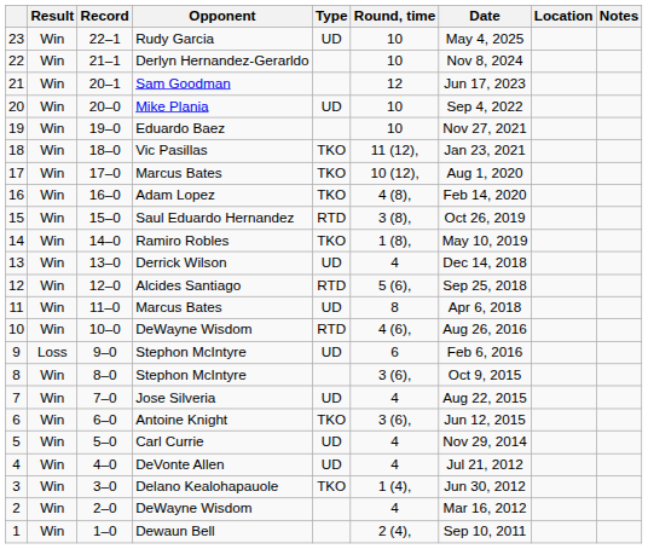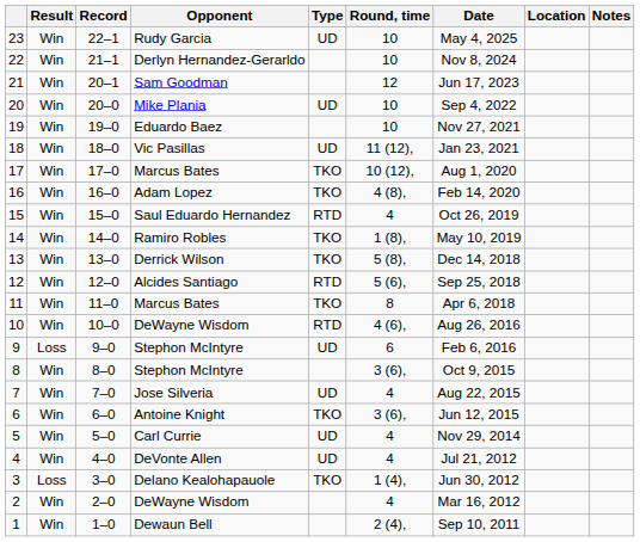 <table class="wikitable" style="text-align:center">
 <tr>
 <th></th>
 <th>Result</th>
 <th>Record</th>
 <th>Opponent</th>
 <th>Type</th>
 <th>Round, time</th>
 <th>Date</th>
 <th>Location</th>
 <th>Notes</th>
 </tr>
 <tr>
 <td>23</td>
 <td>Win</td>
 <td>22–1</td>
 <td style="text-align:left;">Rudy Garcia</td>
 <td>UD</td>
 <td>10</td>
 <td>May 4, 2025</td>
 <td style="text-align:left;"></td>
 <td align=left></td>
 </tr>
 <tr>
 <td>22</td>
 <td>Win</td>
 <td>21–1</td>
 <td style="text-align:left;">Derlyn Hernandez-Gerarldo</td>
 <td></td>
 <td>10</td>
 <td>Nov 8, 2024</td>
 <td style="text-align:left;"></td>
 <td align=left></td>
 </tr>
 <tr>
 <td>21</td>
 <td>Win</td>
 <td>20–1</td>
 <td style="text-align:left;"><a href='#'>Sam Goodman</a></td>
 <td></td>
 <td>12</td>
 <td>Jun 17, 2023</td>
 <td style="text-align:left;"></td>
 <td align=left></td>
 </tr>
 <tr>
 <td>20</td>
 <td>Win</td>
 <td>20–0</td>
 <td style="text-align:left;"><a href='#'>Mike Plania</a></td>
 <td>UD</td>
 <td>10</td>
 <td>Sep 4, 2022</td>
 <td style="text-align:left;"></td>
 <td align=left></td>
 </tr>
 <tr>
 <td>19</td>
 <td>Win</td>
 <td>19–0</td>
 <td align=left>Eduardo Baez</td>
 <td></td>
 <td>10</td>
 <td>Nov 27, 2021</td>
 <td align=left></td>
 <td align=left></td>
 </tr>
 <tr>
 <td>18</td>
 <td>Win</td>
 <td>18–0</td>
 <td align=left>Vic Pasillas</td>
-<td>TKO</td>
+<td>UD</td>
 <td>11 (12), </td>
 <td>Jan 23, 2021</td>
 <td align=left></td>
 <td align=left></td>
 </tr>
 <tr>
 <td>17</td>
 <td>Win</td>
 <td>17–0</td>
 <td align=left>Marcus Bates</td>
 <td>TKO</td>
 <td>10 (12), </td>
 <td>Aug 1, 2020</td>
 <td align=left></td>
 <td></td>
 </tr>
 <tr>
 <td>16</td>
 <td>Win</td>
 <td>16–0</td>
 <td align=left>Adam Lopez</td>
 <td>TKO</td>
 <td>4 (8), </td>
 <td>Feb 14, 2020</td>
 <td align=left></td>
 <td></td>
 </tr>
 <tr>
 <td>15</td>
 <td>Win</td>
 <td>15–0</td>
 <td align=left>Saul Eduardo Hernandez</td>
 <td>RTD</td>
-<td>3 (8), </td>
+<td>4</td>
 <td>Oct 26, 2019</td>
 <td align=left></td>
 <td></td>
 </tr>
 <tr>
 <td>14</td>
 <td>Win</td>
 <td>14–0</td>
 <td align=left>Ramiro Robles</td>
 <td>TKO</td>
 <td>1 (8), </td>
 <td>May 10, 2019</td>
 <td align=left></td>
 <td></td>
 </tr>
 <tr>
 <td>13</td>
 <td>Win</td>
 <td>13–0</td>
 <td align=left>Derrick Wilson</td>
-<td>UD</td>
-<td>4</td>
+<td>TKO</td>
+<td>5 (8), </td>
 <td>Dec 14, 2018</td>
 <td align=left></td>
 <td></td>
 </tr>
 <tr>
 <td>12</td>
 <td>Win</td>
 <td>12–0</td>
 <td align=left>Alcides Santiago</td>
 <td>RTD</td>
 <td>5 (6), </td>
 <td>Sep 25, 2018</td>
 <td align=left></td>
 <td></td>
 </tr>
 <tr>
 <td>11</td>
 <td>Win</td>
 <td>11–0</td>
 <td align=left>Marcus Bates</td>
-<td>UD</td>
+<td>TKO</td>
 <td>8</td>
 <td>Apr 6, 2018</td>
 <td align=left></td>
 <td></td>
 </tr>
 <tr>
 <td>10</td>
 <td>Win</td>
 <td>10–0</td>
 <td align=left>DeWayne Wisdom</td>
 <td>RTD</td>
 <td>4 (6), </td>
 <td>Aug 26, 2016</td>
 <td align=left></td>
 <td></td>
 </tr>
 <tr>
 <td>9</td>
 <td>Loss</td>
 <td>9–0</td>
 <td align=left>Stephon McIntyre</td>
 <td>UD</td>
 <td>6</td>
 <td>Feb 6, 2016</td>
 <td align=left></td>
 <td></td>
 </tr>
 <tr>
 <td>8</td>
 <td>Win</td>
 <td>8–0</td>
 <td align=left>Stephon McIntyre</td>
 <td></td>
 <td>3 (6), </td>
 <td>Oct 9, 2015</td>
 <td align=left></td>
 <td></td>
 </tr>
 <tr>
 <td>7</td>
 <td>Win</td>
 <td>7–0</td>
 <td align=left>Jose Silveria</td>
 <td>UD</td>
 <td>4</td>
 <td>Aug 22, 2015</td>
 <td align=left></td>
 <td></td>
 </tr>
 <tr>
 <td>6</td>
 <td>Win</td>
 <td>6–0</td>
 <td align=left>Antoine Knight</td>
 <td>TKO</td>
 <td>3 (6), </td>
 <td>Jun 12, 2015</td>
 <td align=left></td>
 <td></td>
 </tr>
 <tr>
 <td>5</td>
 <td>Win</td>
 <td>5–0</td>
 <td align=left>Carl Currie</td>
 <td>UD</td>
 <td>4</td>
 <td>Nov 29, 2014</td>
 <td align=left></td>
 <td></td>
 </tr>
 <tr>
 <td>4</td>
 <td>Win</td>
 <td>4–0</td>
 <td align=left>DeVonte Allen</td>
 <td>UD</td>
 <td>4</td>
 <td>Jul 21, 2012</td>
 <td align=left></td>
 <td></td>
 </tr>
 <tr>
 <td>3</td>
-<td>Win</td>
+<td>Loss</td>
 <td>3–0</td>
 <td align=left>Delano Kealohapauole</td>
 <td>TKO</td>
 <td>1 (4), </td>
 <td>Jun 30, 2012</td>
 <td align=left></td>
 <td></td>
 </tr>
 <tr>
 <td>2</td>
 <td>Win</td>
 <td>2–0</td>
 <td align=left>DeWayne Wisdom</td>
 <td></td>
 <td>4</td>
 <td>Mar 16, 2012</td>
 <td align=left></td>
 <td></td>
 </tr>
 <tr>
 <td>1</td>
 <td>Win</td>
 <td>1–0</td>
 <td align=left>Dewaun Bell</td>
 <td></td>
 <td>2 (4), </td>
 <td>Sep 10, 2011</td>
 <td align=left></td>
 <td></td>
 </tr>
 </table>
